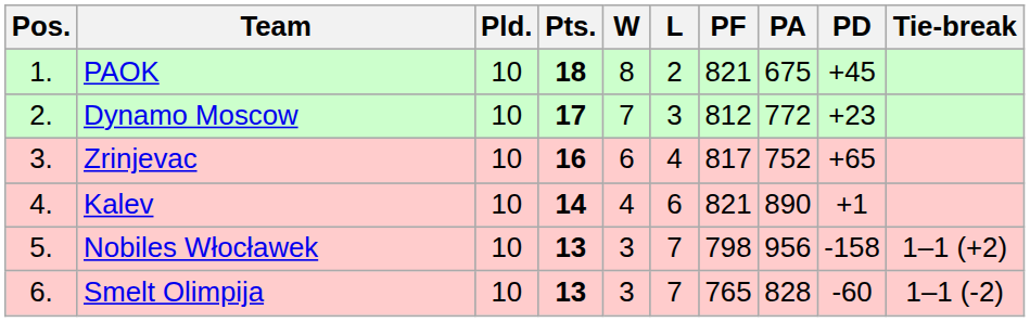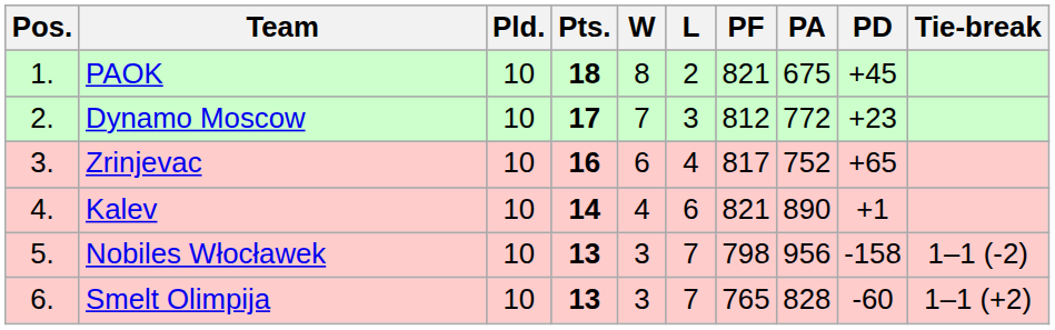 <table class="wikitable" style="text-align:center">
 <tr>
 <th width=15>Pos.</th>
 <th width=220>Team</th>
 <th width=20>Pld.</th>
 <th width=20>Pts.</th>
 <th width=20>W</th>
 <th width=20>L</th>
 <th width=20>PF</th>
 <th width=20>PA</th>
 <th width=20>PD</th>
 <th>Tie-break</th>
 </tr>
 <tr style="background: #ccffcc;">
 <td>1.</td>
 <td align=left> <a href='#'>PAOK</a></td>
 <td>10</td>
 <td><strong>18</strong></td>
 <td>8</td>
 <td>2</td>
 <td>821</td>
 <td>675</td>
 <td>+45</td>
 <td></td>
 </tr>
 <tr style="background: #ccffcc;">
 <td>2.</td>
 <td align=left> <a href='#'>Dynamo Moscow</a></td>
 <td>10</td>
 <td><strong>17</strong></td>
 <td>7</td>
 <td>3</td>
 <td>812</td>
 <td>772</td>
 <td>+23</td>
 <td></td>
 </tr>
 <tr style="background: #ffcccc;">
 <td>3.</td>
 <td align=left> <a href='#'>Zrinjevac</a></td>
 <td>10</td>
 <td><strong>16</strong></td>
 <td>6</td>
 <td>4</td>
 <td>817</td>
 <td>752</td>
 <td>+65</td>
 <td></td>
 </tr>
 <tr style="background: #ffcccc;">
 <td>4.</td>
 <td align=left> <a href='#'>Kalev</a></td>
 <td>10</td>
 <td><strong>14</strong></td>
 <td>4</td>
 <td>6</td>
 <td>821</td>
 <td>890</td>
 <td>+1</td>
 <td></td>
 </tr>
 <tr style="background: #ffcccc;">
 <td>5.</td>
 <td align=left> <a href='#'>Nobiles Włocławek</a></td>
 <td>10</td>
 <td><strong>13</strong></td>
 <td>3</td>
 <td>7</td>
 <td>798</td>
 <td>956</td>
 <td>-158</td>
-<td>1–1 (+2)</td>
+<td>1–1 (-2)</td>
 </tr>
 <tr style="background: #ffcccc;">
 <td>6.</td>
 <td align=left> <a href='#'>Smelt Olimpija</a></td>
 <td>10</td>
 <td><strong>13</strong></td>
 <td>3</td>
 <td>7</td>
 <td>765</td>
 <td>828</td>
 <td>-60</td>
-<td>1–1 (-2)</td>
+<td>1–1 (+2)</td>
 </tr>
 </table>
